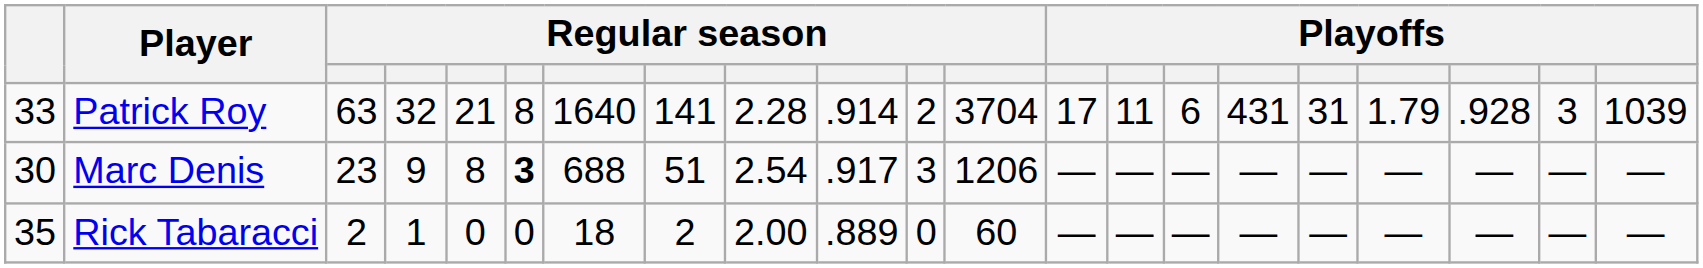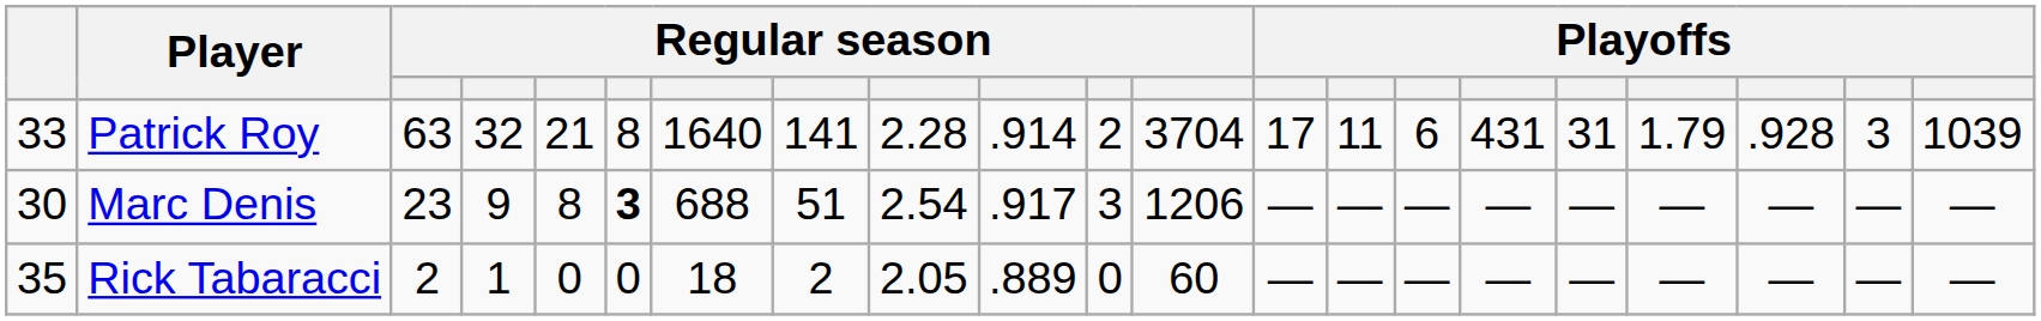 <table class="wikitable plainrowheaders" style="text-align:center;">
 <tr>
 <th scope="col" rowspan="2"></th>
 <th scope="col" rowspan="2">Player</th>
 <th scope=colgroup colspan=10>Regular season</th>
 <th scope=colgroup colspan=9>Playoffs</th>
 </tr>
 <tr>
 <th scope="col"></th>
 <th scope="col"></th>
 <th scope="col"></th>
 <th scope="col"></th>
 <th scope="col"></th>
 <th scope="col"></th>
 <th scope="col"></th>
 <th scope="col"></th>
 <th scope="col"></th>
 <th scope="col"></th>
 <th scope="col"></th>
 <th scope="col"></th>
 <th scope="col"></th>
 <th scope="col"></th>
 <th scope="col"></th>
 <th scope="col"></th>
 <th scope="col"></th>
 <th scope="col"></th>
 <th scope="col"></th>
 </tr>
 <tr>
 <td scope="row">33</td>
 <td align="left"><a href='#'>Patrick Roy</a></td>
 <td>63</td>
 <td>32</td>
 <td>21</td>
 <td>8</td>
 <td>1640</td>
 <td>141</td>
 <td>2.28</td>
 <td>.914</td>
 <td>2</td>
 <td>3704</td>
 <td>17</td>
 <td>11</td>
 <td>6</td>
 <td>431</td>
 <td>31</td>
 <td>1.79</td>
 <td>.928</td>
 <td>3</td>
 <td>1039</td>
 </tr>
 <tr>
 <td scope="row">30</td>
 <td align="left"><a href='#'>Marc Denis</a></td>
 <td>23</td>
 <td>9</td>
 <td>8</td>
 <td><strong>3</strong></td>
 <td>688</td>
 <td>51</td>
 <td>2.54</td>
 <td>.917</td>
 <td>3</td>
 <td>1206</td>
 <td>—</td>
 <td>—</td>
 <td>—</td>
 <td>—</td>
 <td>—</td>
 <td>—</td>
 <td>—</td>
 <td>—</td>
 <td>—</td>
 </tr>
 <tr>
 <td scope="row">35</td>
 <td align="left"><a href='#'>Rick Tabaracci</a></td>
 <td>2</td>
 <td>1</td>
 <td>0</td>
 <td>0</td>
 <td>18</td>
 <td>2</td>
-<td>2.00</td>
+<td>2.05</td>
 <td>.889</td>
 <td>0</td>
 <td>60</td>
 <td>—</td>
 <td>—</td>
 <td>—</td>
 <td>—</td>
 <td>—</td>
 <td>—</td>
 <td>—</td>
 <td>—</td>
 <td>—</td>
 </tr>
 </table>
